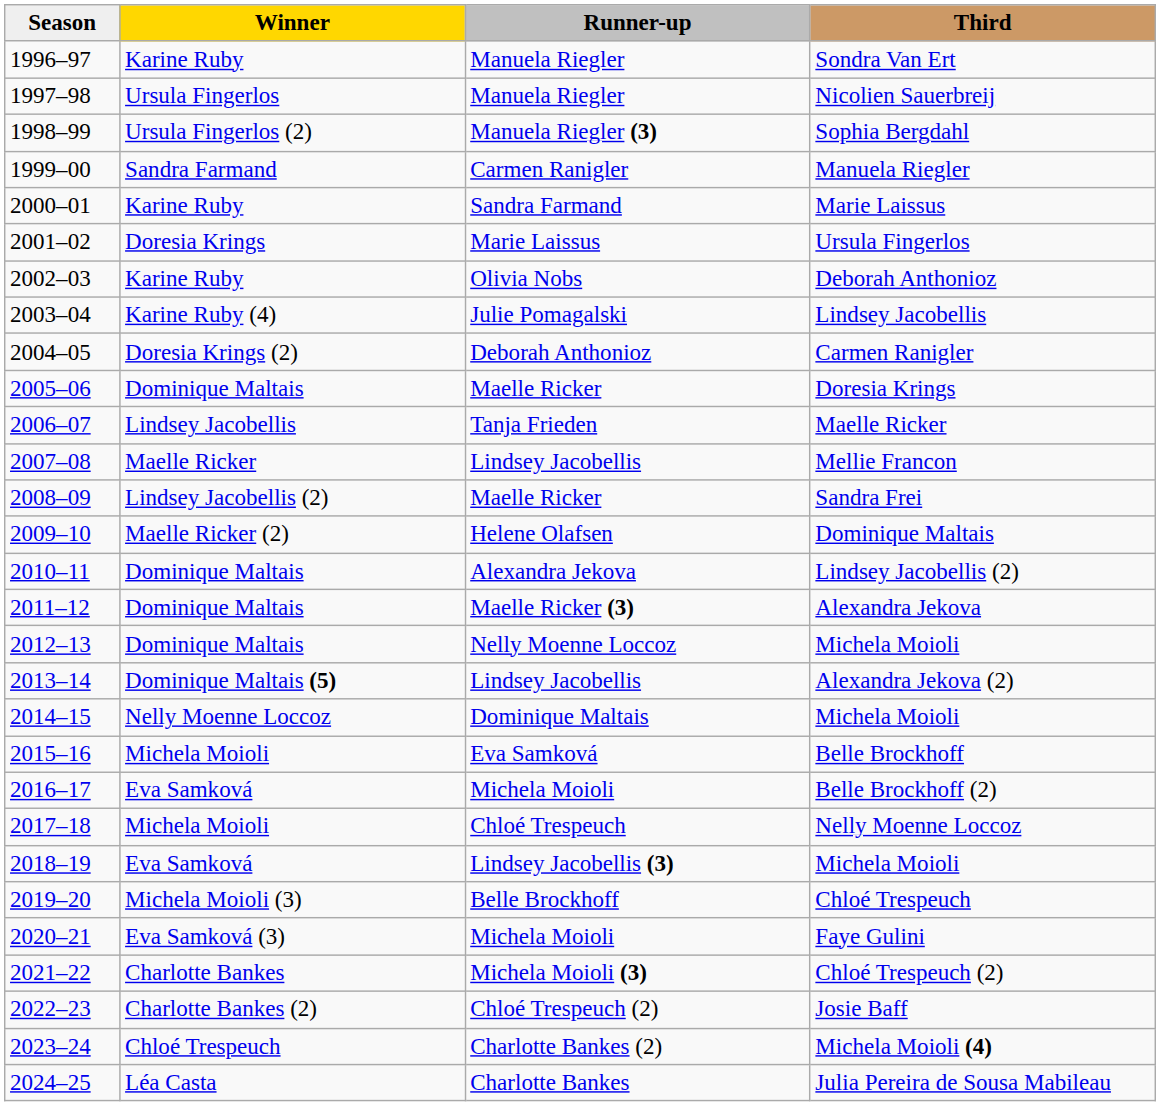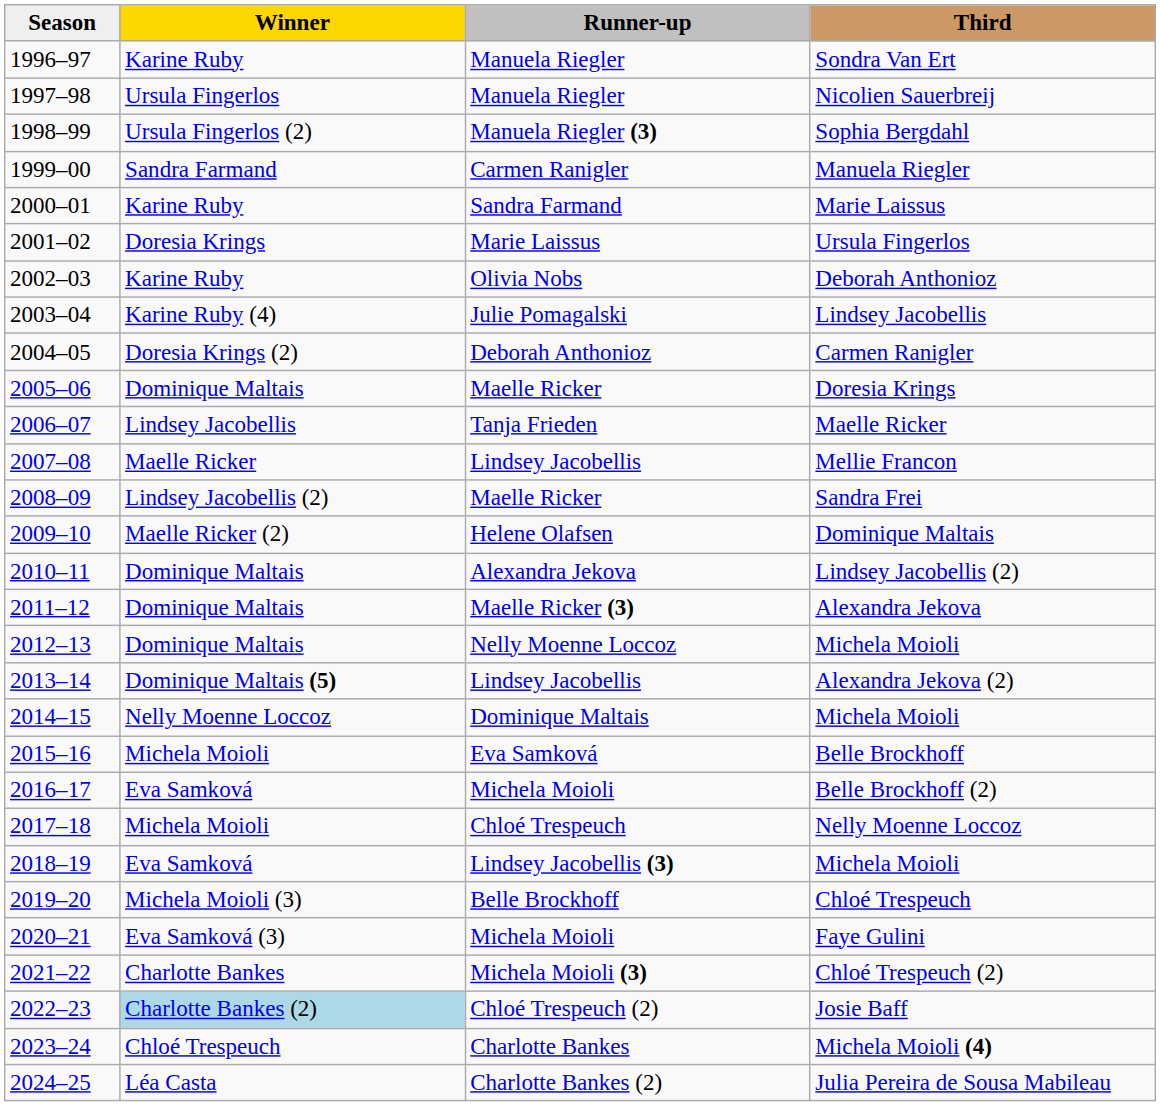 <table class="wikitable sortable" style="width:800px;">
 <tr>
 <th style="width:10%; background:#efefef;">Season</th>
 <th style="width:30%; background:gold">Winner</th>
 <th style="width:30%; background:silver">Runner-up</th>
 <th style="width:30%; background:#CC9966">Third</th>
 </tr>
 <tr>
 <td>1996–97</td>
 <td> <a href='#'>Karine Ruby</a></td>
 <td> <a href='#'>Manuela Riegler</a></td>
 <td> <a href='#'>Sondra Van Ert</a></td>
 </tr>
 <tr>
 <td>1997–98</td>
 <td> <a href='#'>Ursula Fingerlos</a></td>
 <td> <a href='#'>Manuela Riegler</a></td>
 <td> <a href='#'>Nicolien Sauerbreij</a></td>
 </tr>
 <tr>
 <td>1998–99</td>
 <td> <a href='#'>Ursula Fingerlos</a> (2)</td>
 <td> <a href='#'>Manuela Riegler</a> <strong>(3)</strong></td>
 <td> <a href='#'>Sophia Bergdahl</a></td>
 </tr>
 <tr>
 <td>1999–00</td>
 <td> <a href='#'>Sandra Farmand</a></td>
 <td> <a href='#'>Carmen Ranigler</a></td>
 <td> <a href='#'>Manuela Riegler</a></td>
 </tr>
 <tr>
 <td>2000–01</td>
 <td> <a href='#'>Karine Ruby</a></td>
 <td> <a href='#'>Sandra Farmand</a></td>
 <td> <a href='#'>Marie Laissus</a></td>
 </tr>
 <tr>
 <td>2001–02</td>
 <td> <a href='#'>Doresia Krings</a></td>
 <td> <a href='#'>Marie Laissus</a></td>
 <td> <a href='#'>Ursula Fingerlos</a></td>
 </tr>
 <tr>
 <td>2002–03</td>
 <td> <a href='#'>Karine Ruby</a></td>
 <td> <a href='#'>Olivia Nobs</a></td>
 <td> <a href='#'>Deborah Anthonioz</a></td>
 </tr>
 <tr>
 <td>2003–04</td>
 <td> <a href='#'>Karine Ruby</a> (4)</td>
 <td> <a href='#'>Julie Pomagalski</a></td>
 <td> <a href='#'>Lindsey Jacobellis</a></td>
 </tr>
 <tr>
 <td>2004–05</td>
 <td> <a href='#'>Doresia Krings</a> (2)</td>
 <td> <a href='#'>Deborah Anthonioz</a></td>
 <td> <a href='#'>Carmen Ranigler</a></td>
 </tr>
 <tr>
 <td><a href='#'>2005–06</a></td>
 <td> <a href='#'>Dominique Maltais</a></td>
 <td> <a href='#'>Maelle Ricker</a></td>
 <td> <a href='#'>Doresia Krings</a></td>
 </tr>
 <tr>
 <td><a href='#'>2006–07</a></td>
 <td> <a href='#'>Lindsey Jacobellis</a></td>
 <td> <a href='#'>Tanja Frieden</a></td>
 <td> <a href='#'>Maelle Ricker</a></td>
 </tr>
 <tr>
 <td><a href='#'>2007–08</a></td>
 <td> <a href='#'>Maelle Ricker</a></td>
 <td> <a href='#'>Lindsey Jacobellis</a></td>
 <td> <a href='#'>Mellie Francon</a></td>
 </tr>
 <tr>
 <td><a href='#'>2008–09</a></td>
 <td> <a href='#'>Lindsey Jacobellis</a> (2)</td>
 <td> <a href='#'>Maelle Ricker</a></td>
 <td> <a href='#'>Sandra Frei</a></td>
 </tr>
 <tr>
 <td><a href='#'>2009–10</a></td>
 <td> <a href='#'>Maelle Ricker</a> (2)</td>
 <td> <a href='#'>Helene Olafsen</a></td>
 <td> <a href='#'>Dominique Maltais</a></td>
 </tr>
 <tr>
 <td><a href='#'>2010–11</a></td>
 <td> <a href='#'>Dominique Maltais</a></td>
 <td> <a href='#'>Alexandra Jekova</a></td>
 <td> <a href='#'>Lindsey Jacobellis</a> (2)</td>
 </tr>
 <tr>
 <td><a href='#'>2011–12</a></td>
 <td> <a href='#'>Dominique Maltais</a></td>
 <td> <a href='#'>Maelle Ricker</a> <strong>(3)</strong></td>
 <td> <a href='#'>Alexandra Jekova</a></td>
 </tr>
 <tr>
 <td><a href='#'>2012–13</a></td>
 <td> <a href='#'>Dominique Maltais</a></td>
 <td> <a href='#'>Nelly Moenne Loccoz</a></td>
 <td> <a href='#'>Michela Moioli</a></td>
 </tr>
 <tr>
 <td><a href='#'>2013–14</a></td>
 <td> <a href='#'>Dominique Maltais</a> <strong>(5)</strong></td>
 <td> <a href='#'>Lindsey Jacobellis</a></td>
 <td> <a href='#'>Alexandra Jekova</a> (2)</td>
 </tr>
 <tr>
 <td><a href='#'>2014–15</a></td>
 <td> <a href='#'>Nelly Moenne Loccoz</a></td>
 <td> <a href='#'>Dominique Maltais</a></td>
 <td> <a href='#'>Michela Moioli</a></td>
 </tr>
 <tr>
 <td><a href='#'>2015–16</a></td>
 <td> <a href='#'>Michela Moioli</a></td>
 <td> <a href='#'>Eva Samková</a></td>
 <td> <a href='#'>Belle Brockhoff</a></td>
 </tr>
 <tr>
 <td><a href='#'>2016–17</a></td>
 <td> <a href='#'>Eva Samková</a></td>
 <td> <a href='#'>Michela Moioli</a></td>
 <td> <a href='#'>Belle Brockhoff</a> (2)</td>
 </tr>
 <tr>
 <td><a href='#'>2017–18</a></td>
 <td> <a href='#'>Michela Moioli</a></td>
 <td> <a href='#'>Chloé Trespeuch</a></td>
 <td> <a href='#'>Nelly Moenne Loccoz</a></td>
 </tr>
 <tr>
 <td><a href='#'>2018–19</a></td>
 <td> <a href='#'>Eva Samková</a></td>
 <td> <a href='#'>Lindsey Jacobellis</a> <strong>(3)</strong></td>
 <td> <a href='#'>Michela Moioli</a></td>
 </tr>
 <tr>
 <td><a href='#'>2019–20</a></td>
 <td> <a href='#'>Michela Moioli</a> (3)</td>
 <td> <a href='#'>Belle Brockhoff</a></td>
 <td> <a href='#'>Chloé Trespeuch</a></td>
 </tr>
 <tr>
 <td><a href='#'>2020–21</a></td>
 <td> <a href='#'>Eva Samková</a> (3)</td>
 <td> <a href='#'>Michela Moioli</a></td>
 <td> <a href='#'>Faye Gulini</a></td>
 </tr>
 <tr>
 <td><a href='#'>2021–22</a></td>
 <td> <a href='#'>Charlotte Bankes</a></td>
 <td> <a href='#'>Michela Moioli</a> <strong>(3)</strong></td>
 <td> <a href='#'>Chloé Trespeuch</a> (2)</td>
 </tr>
 <tr>
 <td><a href='#'>2022–23</a></td>
-<td> <a href='#'>Charlotte Bankes</a> (2)</td>
+<td style="background: lightblue;"> <a href='#'>Charlotte Bankes</a> (2)</td>
 <td> <a href='#'>Chloé Trespeuch</a> (2)</td>
 <td> <a href='#'>Josie Baff</a></td>
 </tr>
 <tr>
 <td><a href='#'>2023–24</a></td>
 <td> <a href='#'>Chloé Trespeuch</a></td>
-<td> <a href='#'>Charlotte Bankes</a> (2)</td>
+<td> <a href='#'>Charlotte Bankes</a></td>
 <td> <a href='#'>Michela Moioli</a> <strong>(4)</strong></td>
 </tr>
 <tr>
 <td><a href='#'>2024–25</a></td>
 <td> <a href='#'>Léa Casta</a></td>
-<td> <a href='#'>Charlotte Bankes</a></td>
+<td> <a href='#'>Charlotte Bankes</a> (2)</td>
 <td> <a href='#'>Julia Pereira de Sousa Mabileau</a></td>
 </tr>
 </table>
